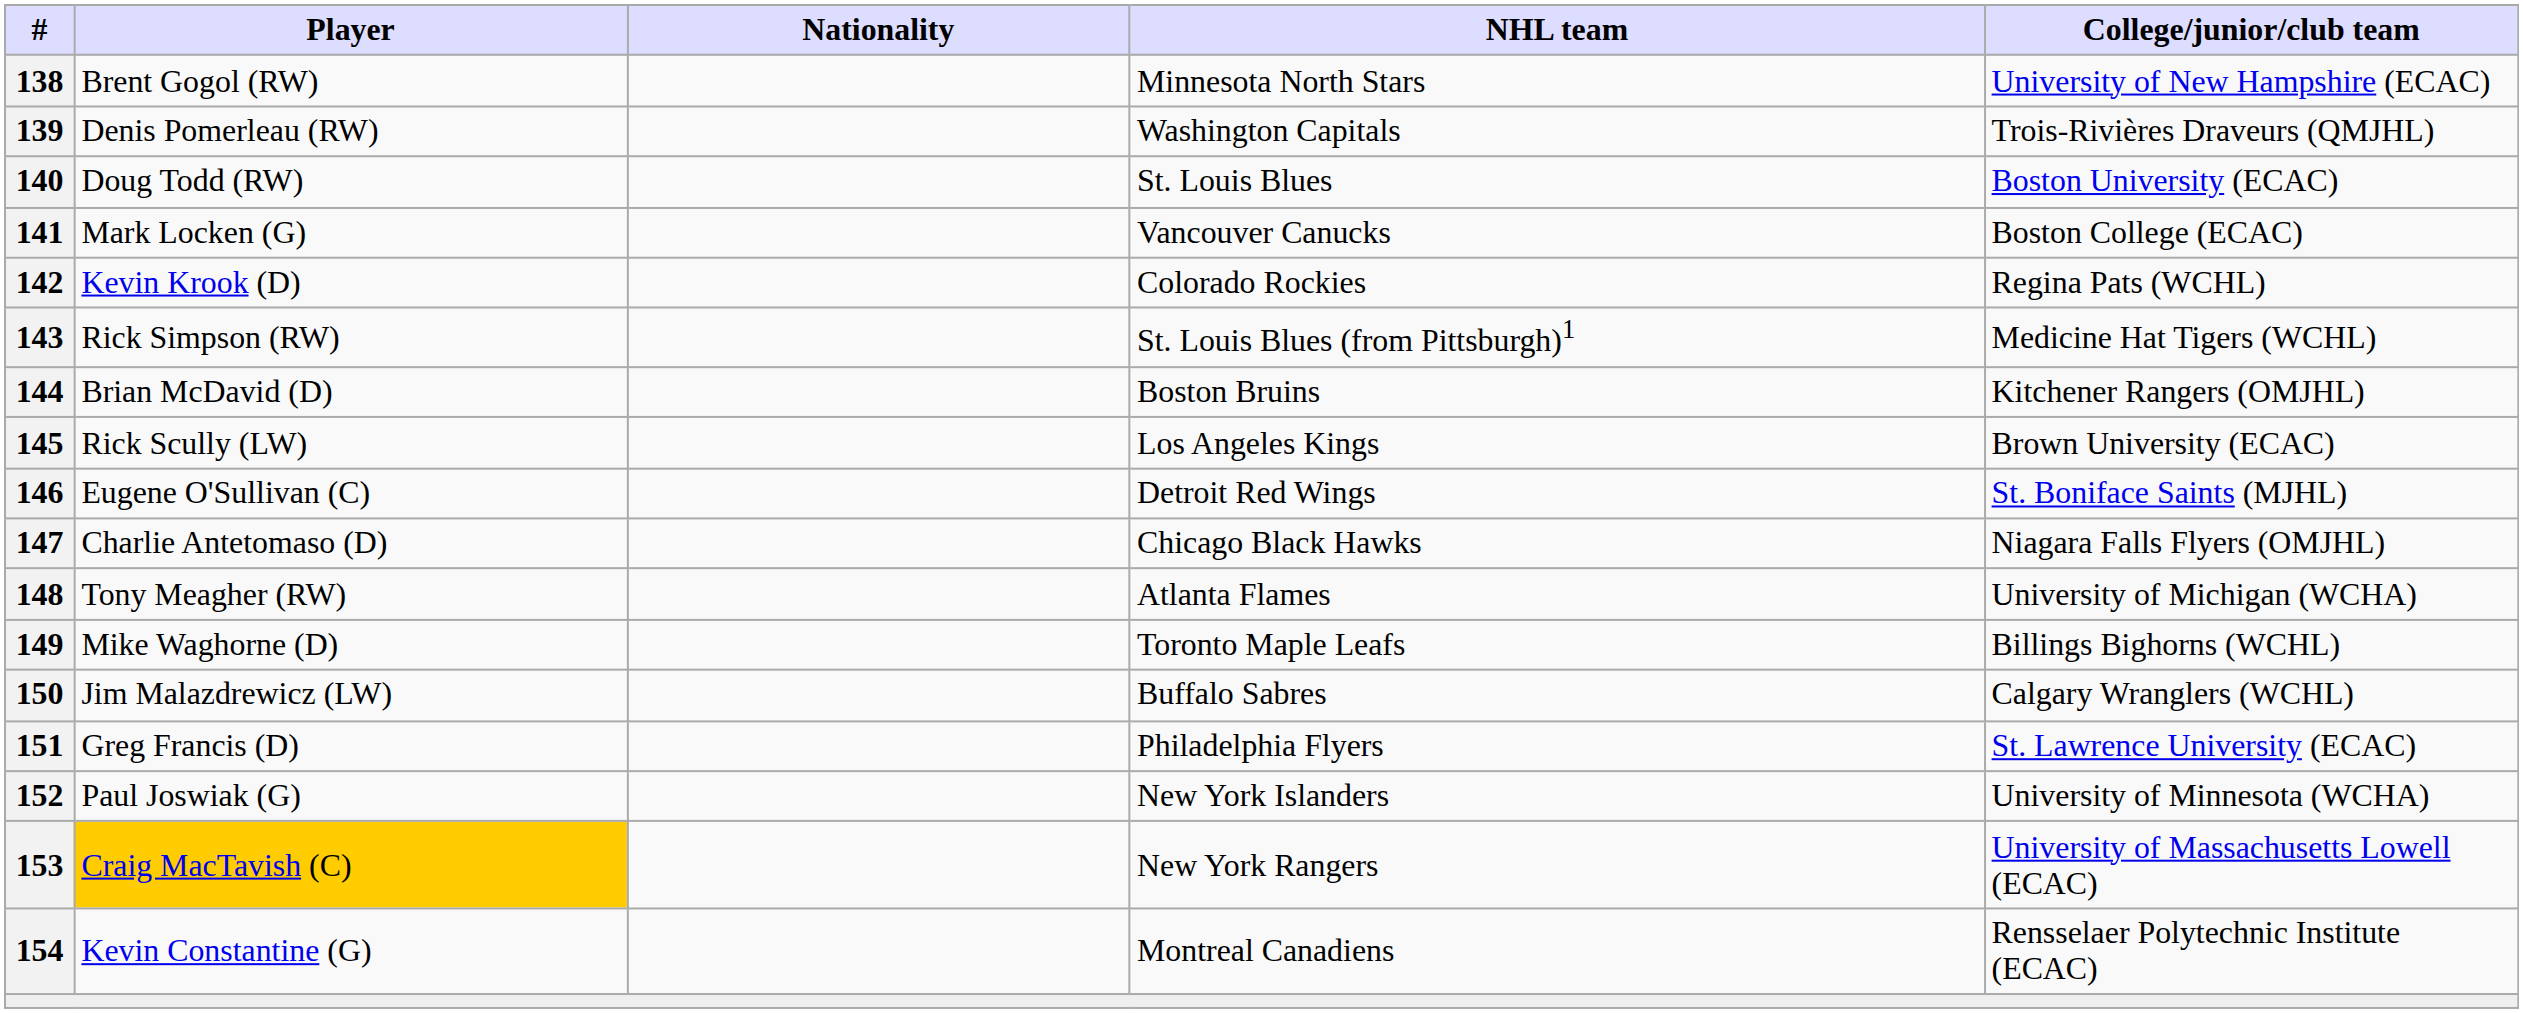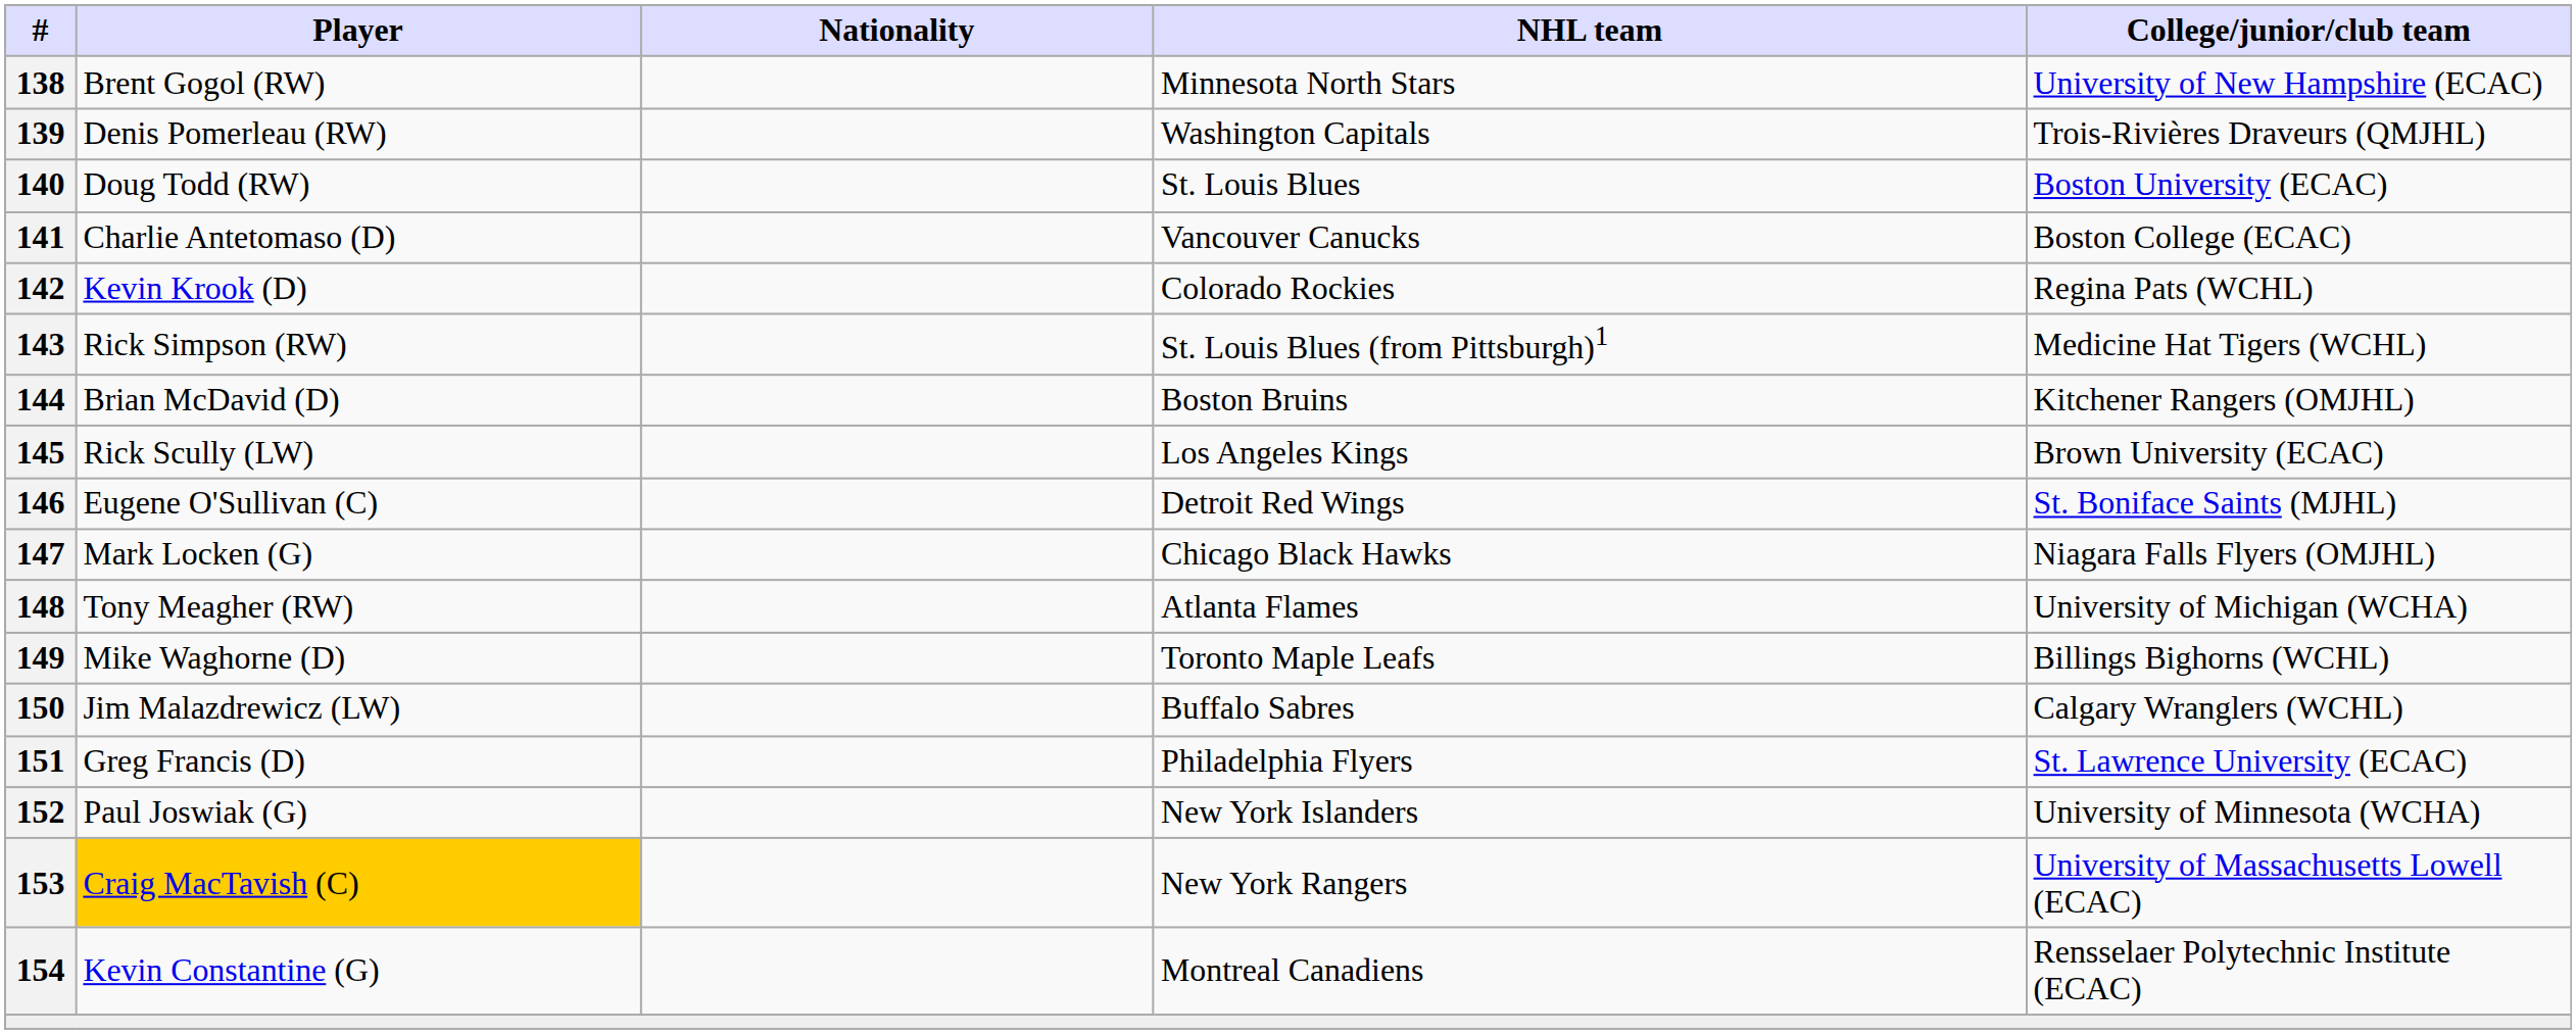 <table class="wikitable" style="width: 100%">
 <tr>
 <th style="background:#ddf; width:2.75%;">#</th>
 <th style="background:#ddf; width:22.0%;">Player</th>
 <th style="background:#ddf; width:20.0%;">Nationality</th>
 <th style="background:#ddf; width:34.0%;">NHL team</th>
 <th style="background:#ddf; width:100.0%;">College/junior/club team</th>
 </tr>
 <tr>
 <th>138</th>
 <td>Brent Gogol (RW)</td>
 <td></td>
 <td>Minnesota North Stars</td>
 <td><a href='#'>University of New Hampshire</a> (ECAC)</td>
 </tr>
 <tr>
 <th>139</th>
 <td>Denis Pomerleau (RW)</td>
 <td></td>
 <td>Washington Capitals</td>
 <td>Trois-Rivières Draveurs (QMJHL)</td>
 </tr>
 <tr>
 <th>140</th>
 <td>Doug Todd (RW)</td>
 <td></td>
 <td>St. Louis Blues</td>
 <td><a href='#'>Boston University</a> (ECAC)</td>
 </tr>
 <tr>
 <th>141</th>
-<td>Mark Locken (G)</td>
+<td>Charlie Antetomaso (D)</td>
 <td></td>
 <td>Vancouver Canucks</td>
 <td>Boston College (ECAC)</td>
 </tr>
 <tr>
 <th>142</th>
 <td><a href='#'>Kevin Krook</a> (D)</td>
 <td></td>
 <td>Colorado Rockies</td>
 <td>Regina Pats (WCHL)</td>
 </tr>
 <tr>
 <th>143</th>
 <td>Rick Simpson (RW)</td>
 <td></td>
 <td>St. Louis Blues (from Pittsburgh)<sup>1</sup></td>
 <td>Medicine Hat Tigers (WCHL)</td>
 </tr>
 <tr>
 <th>144</th>
 <td>Brian McDavid (D)</td>
 <td></td>
 <td>Boston Bruins</td>
 <td>Kitchener Rangers (OMJHL)</td>
 </tr>
 <tr>
 <th>145</th>
 <td>Rick Scully (LW)</td>
 <td></td>
 <td>Los Angeles Kings</td>
 <td>Brown University (ECAC)</td>
 </tr>
 <tr>
 <th>146</th>
 <td>Eugene O'Sullivan (C)</td>
 <td></td>
 <td>Detroit Red Wings</td>
 <td><a href='#'>St. Boniface Saints</a> (MJHL)</td>
 </tr>
 <tr>
 <th>147</th>
-<td>Charlie Antetomaso (D)</td>
+<td>Mark Locken (G)</td>
 <td></td>
 <td>Chicago Black Hawks</td>
 <td>Niagara Falls Flyers (OMJHL)</td>
 </tr>
 <tr>
 <th>148</th>
 <td>Tony Meagher (RW)</td>
 <td></td>
 <td>Atlanta Flames</td>
 <td>University of Michigan (WCHA)</td>
 </tr>
 <tr>
 <th>149</th>
 <td>Mike Waghorne (D)</td>
 <td></td>
 <td>Toronto Maple Leafs</td>
 <td>Billings Bighorns (WCHL)</td>
 </tr>
 <tr>
 <th>150</th>
 <td>Jim Malazdrewicz (LW)</td>
 <td></td>
 <td>Buffalo Sabres</td>
 <td>Calgary Wranglers (WCHL)</td>
 </tr>
 <tr>
 <th>151</th>
 <td>Greg Francis (D)</td>
 <td></td>
 <td>Philadelphia Flyers</td>
 <td><a href='#'>St. Lawrence University</a> (ECAC)</td>
 </tr>
 <tr>
 <th>152</th>
 <td>Paul Joswiak (G)</td>
 <td></td>
 <td>New York Islanders</td>
 <td>University of Minnesota (WCHA)</td>
 </tr>
 <tr>
 <th>153</th>
 <td bgcolor="#FFCC00"><a href='#'>Craig MacTavish</a> (C)</td>
 <td></td>
 <td>New York Rangers</td>
 <td><a href='#'>University of Massachusetts Lowell</a> (ECAC)</td>
 </tr>
 <tr>
 <th>154</th>
 <td><a href='#'>Kevin Constantine</a> (G)</td>
 <td></td>
 <td>Montreal Canadiens</td>
 <td>Rensselaer Polytechnic Institute (ECAC)</td>
 </tr>
 <tr>
 <td align=center colspan="6" bgcolor="#efefef"></td>
 </tr>
 </table>
